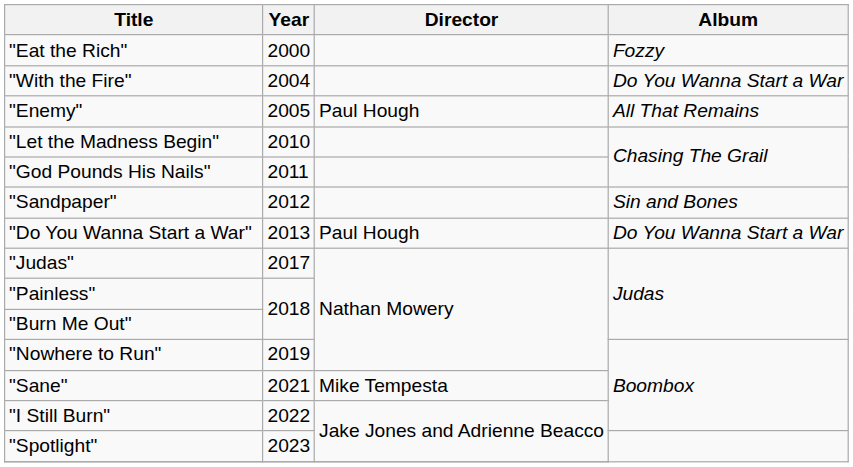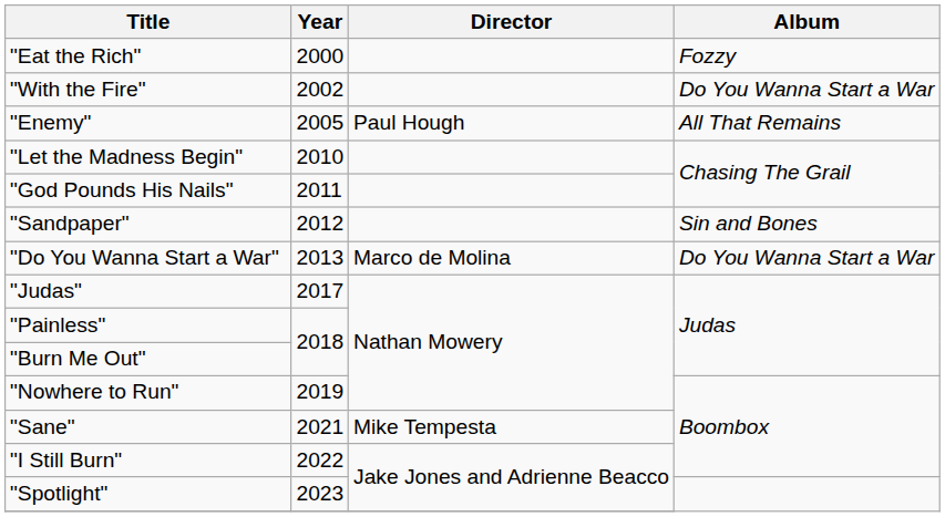 <table class="wikitable">
 <tr>
 <th scope="col" style="width:13em;">Title</th>
 <th>Year</th>
 <th>Director</th>
 <th>Album</th>
 </tr>
 <tr>
 <td scope="row">"Eat the Rich"</td>
 <td>2000</td>
 <td></td>
 <td><em>Fozzy</em></td>
 </tr>
 <tr>
 <td scope="row">"With the Fire"</td>
-<td>2004</td>
+<td>2002</td>
 <td></td>
 <td><em>Do You Wanna Start a War</em></td>
 </tr>
 <tr>
 <td scope="row">"Enemy"</td>
 <td>2005</td>
 <td>Paul Hough</td>
 <td><em>All That Remains</em></td>
 </tr>
 <tr>
 <td scope="row">"Let the Madness Begin"</td>
 <td>2010</td>
 <td></td>
 <td rowspan="2"><em>Chasing The Grail</em></td>
 </tr>
 <tr>
 <td scope="row">"God Pounds His Nails"</td>
 <td>2011</td>
 <td></td>
 </tr>
 <tr>
 <td scope="row">"Sandpaper"</td>
 <td>2012</td>
 <td></td>
 <td><em>Sin and Bones</em></td>
 </tr>
 <tr>
 <td scope="row">"Do You Wanna Start a War"</td>
 <td>2013</td>
-<td>Paul Hough</td>
+<td>Marco de Molina</td>
 <td><em>Do You Wanna Start a War</em></td>
 </tr>
 <tr>
 <td scope="row">"Judas"</td>
 <td>2017</td>
 <td rowspan="4">Nathan Mowery</td>
 <td rowspan="3"><em>Judas</em></td>
 </tr>
 <tr>
 <td scope="row">"Painless"</td>
 <td rowspan="2">2018</td>
 </tr>
 <tr>
 <td scope="row">"Burn Me Out"</td>
 </tr>
 <tr>
 <td scope="row">"Nowhere to Run"</td>
 <td>2019</td>
 <td rowspan="3"><em>Boombox</em></td>
 </tr>
 <tr>
 <td scope="row">"Sane"</td>
 <td>2021</td>
 <td>Mike Tempesta</td>
 </tr>
 <tr>
 <td scope="row">"I Still Burn"</td>
 <td>2022</td>
 <td rowspan="2">Jake Jones and Adrienne Beacco</td>
 </tr>
 <tr>
 <td scope="row">"Spotlight"</td>
 <td>2023</td>
 </tr>
 <tr>
 </tr>
 </table>
